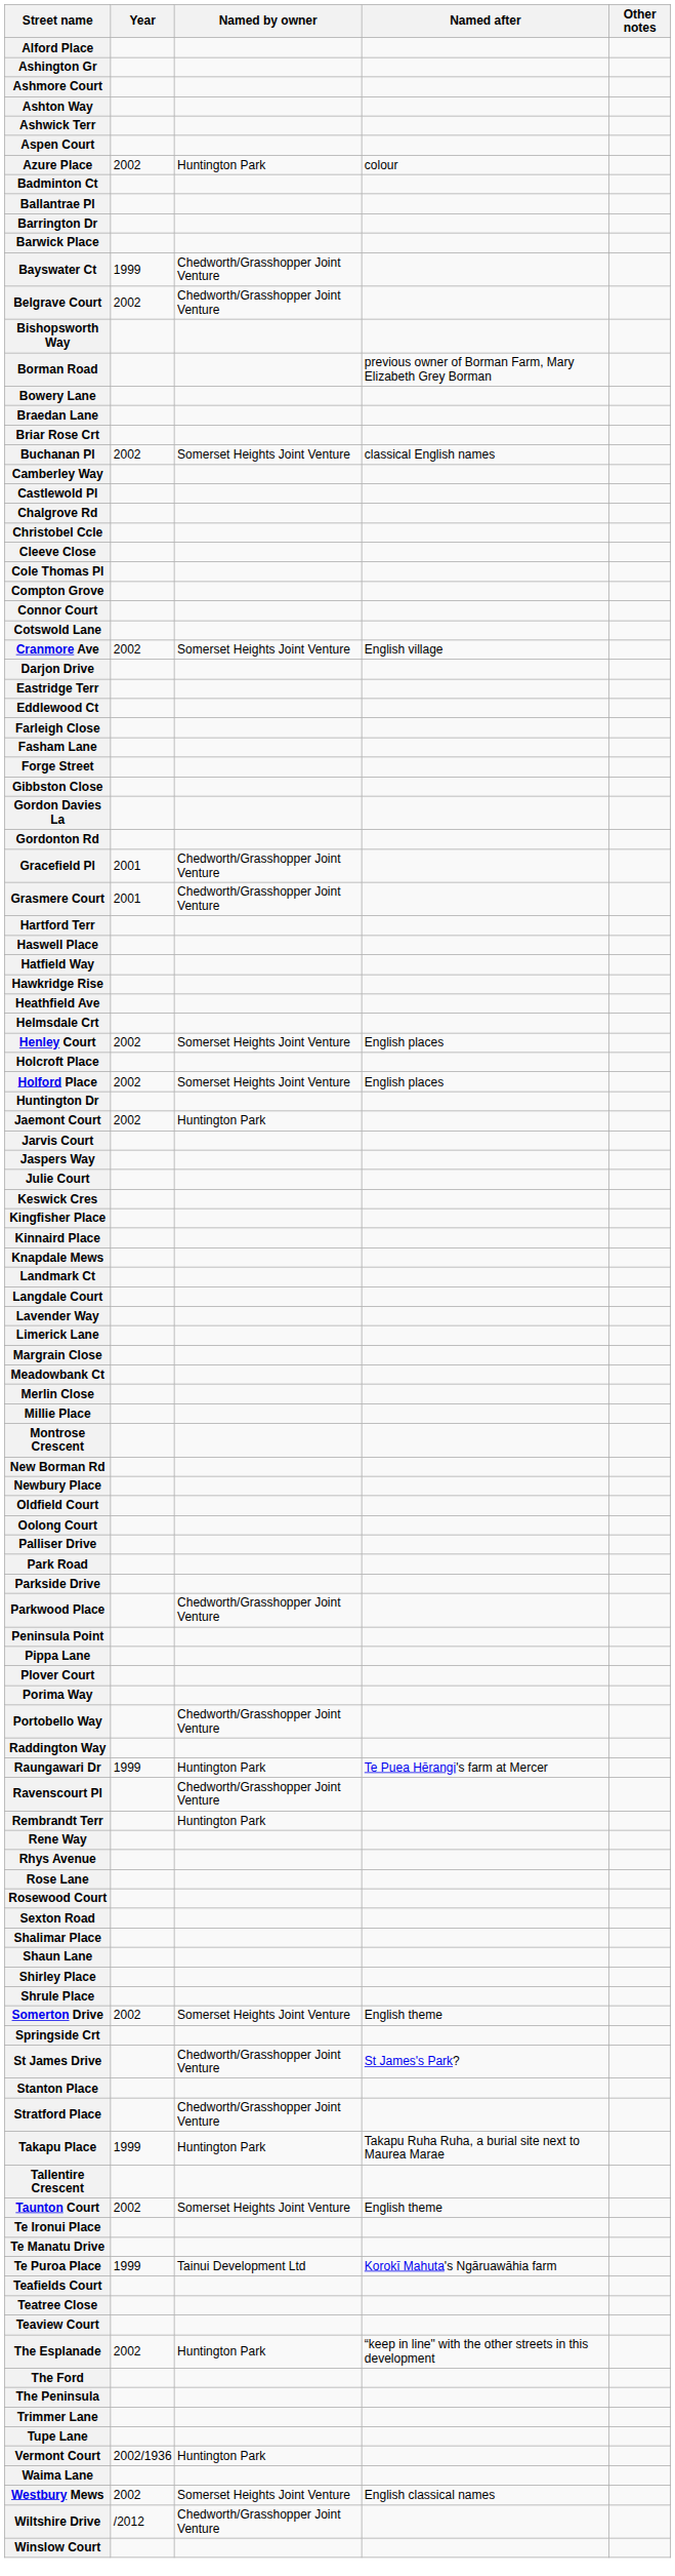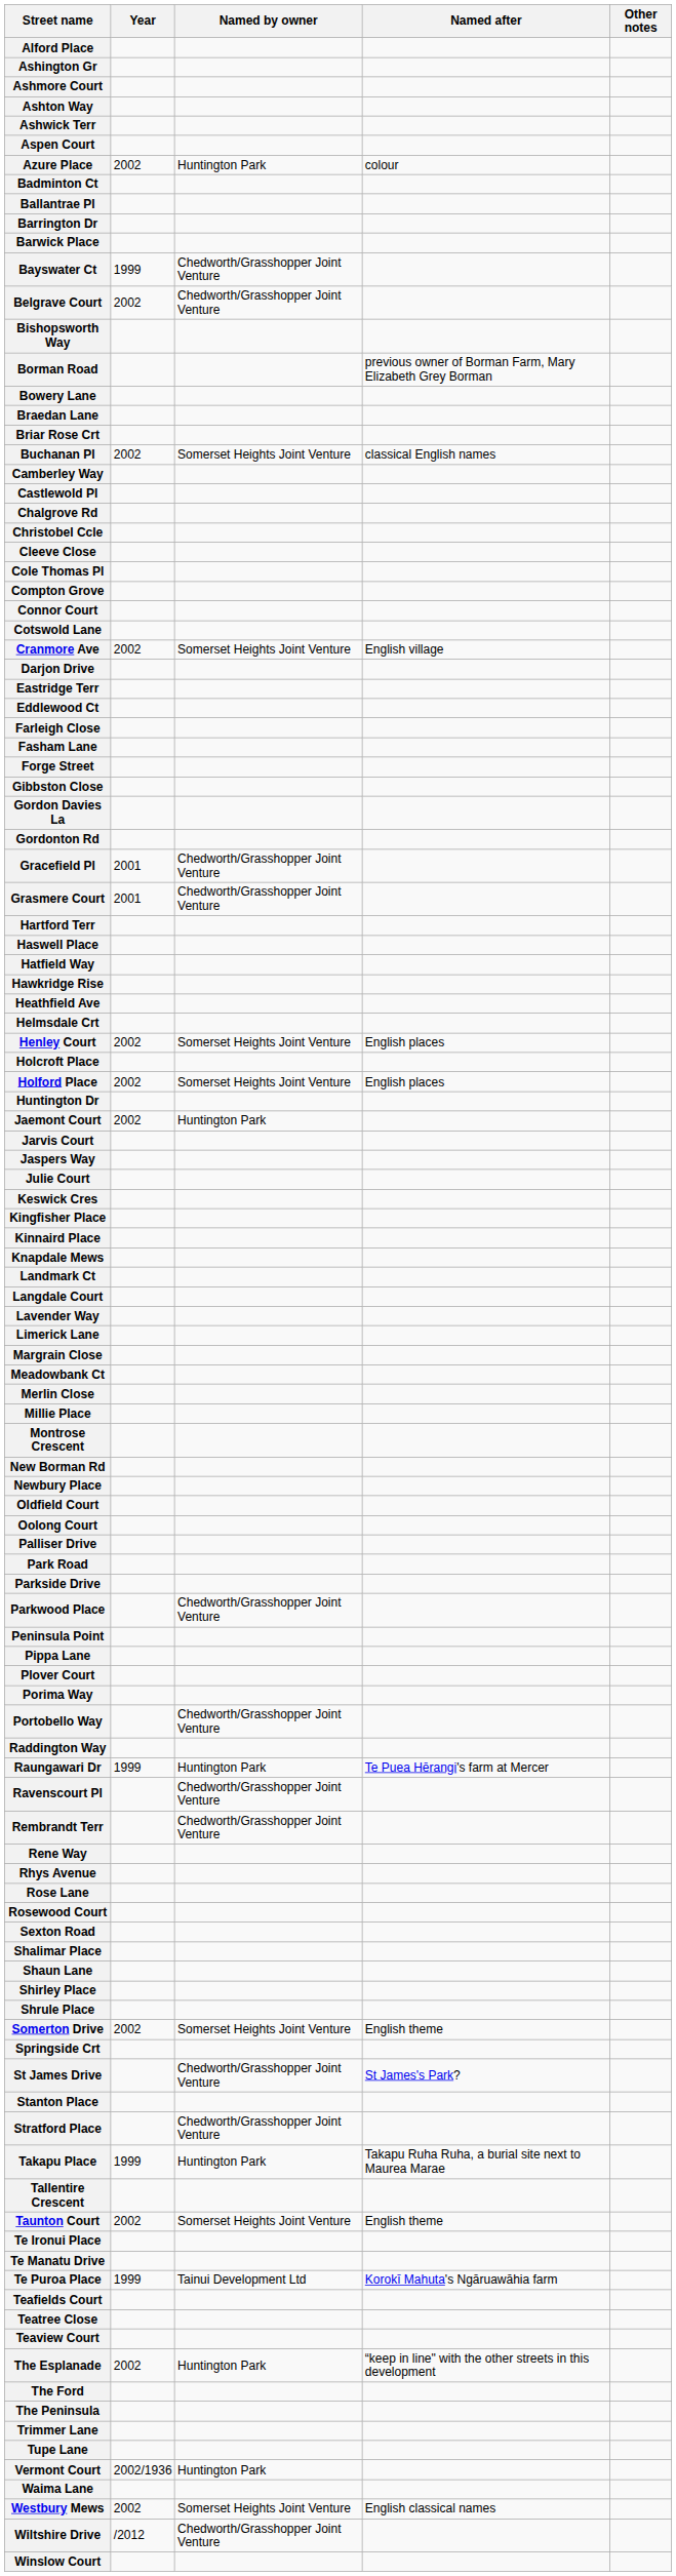 <table class="wikitable sortable" border="1">
 <tr>
 <th>Street name</th>
 <th><strong>Year</strong></th>
 <th><strong>Named by owner</strong></th>
 <th><strong>Named after</strong></th>
 <th><strong>Other notes</strong></th>
 </tr>
 <tr>
 <th>Alford Place</th>
 <td></td>
 <td></td>
 <td></td>
 <td></td>
 </tr>
 <tr>
 <th>Ashington Gr</th>
 <td></td>
 <td></td>
 <td></td>
 <td></td>
 </tr>
 <tr>
 <th>Ashmore Court</th>
 <td></td>
 <td></td>
 <td></td>
 <td></td>
 </tr>
 <tr>
 <th>Ashton Way</th>
 <td></td>
 <td></td>
 <td></td>
 <td></td>
 </tr>
 <tr>
 <th>Ashwick Terr</th>
 <td></td>
 <td></td>
 <td></td>
 <td></td>
 </tr>
 <tr>
 <th>Aspen Court</th>
 <td></td>
 <td></td>
 <td></td>
 <td></td>
 </tr>
 <tr>
 <th>Azure Place</th>
 <td>2002</td>
 <td>Huntington Park</td>
 <td>colour</td>
 <td></td>
 </tr>
 <tr>
 <th>Badminton Ct</th>
 <td></td>
 <td></td>
 <td></td>
 <td></td>
 </tr>
 <tr>
 <th>Ballantrae Pl</th>
 <td></td>
 <td></td>
 <td></td>
 <td></td>
 </tr>
 <tr>
 <th>Barrington Dr</th>
 <td></td>
 <td></td>
 <td></td>
 <td></td>
 </tr>
 <tr>
 <th>Barwick Place</th>
 <td></td>
 <td></td>
 <td></td>
 <td></td>
 </tr>
 <tr>
 <th>Bayswater Ct</th>
 <td>1999</td>
 <td>Chedworth/Grasshopper Joint Venture</td>
 <td></td>
 <td></td>
 </tr>
 <tr>
 <th>Belgrave Court</th>
 <td>2002</td>
 <td>Chedworth/Grasshopper Joint Venture</td>
 <td></td>
 <td></td>
 </tr>
 <tr>
 <th>Bishopsworth Way</th>
 <td></td>
 <td></td>
 <td></td>
 <td></td>
 </tr>
 <tr>
 <th>Borman Road</th>
 <td></td>
 <td></td>
 <td>previous owner of Borman Farm, Mary Elizabeth Grey Borman</td>
 <td></td>
 </tr>
 <tr>
 <th>Bowery Lane</th>
 <td></td>
 <td></td>
 <td></td>
 <td></td>
 </tr>
 <tr>
 <th>Braedan Lane</th>
 <td></td>
 <td></td>
 <td></td>
 <td></td>
 </tr>
 <tr>
 <th>Briar Rose Crt</th>
 <td></td>
 <td></td>
 <td></td>
 <td></td>
 </tr>
 <tr>
 <th>Buchanan Pl</th>
 <td>2002</td>
 <td>Somerset Heights Joint Venture</td>
 <td>classical English names</td>
 <td></td>
 </tr>
 <tr>
 <th>Camberley Way</th>
 <td></td>
 <td></td>
 <td></td>
 <td></td>
 </tr>
 <tr>
 <th>Castlewold Pl</th>
 <td></td>
 <td></td>
 <td></td>
 <td></td>
 </tr>
 <tr>
 <th>Chalgrove Rd</th>
 <td></td>
 <td></td>
 <td></td>
 <td></td>
 </tr>
 <tr>
 <th>Christobel Ccle</th>
 <td></td>
 <td></td>
 <td></td>
 <td></td>
 </tr>
 <tr>
 <th>Cleeve Close</th>
 <td></td>
 <td></td>
 <td></td>
 <td></td>
 </tr>
 <tr>
 <th>Cole Thomas Pl</th>
 <td></td>
 <td></td>
 <td></td>
 <td></td>
 </tr>
 <tr>
 <th>Compton Grove</th>
 <td></td>
 <td></td>
 <td></td>
 <td></td>
 </tr>
 <tr>
 <th>Connor Court</th>
 <td></td>
 <td></td>
 <td></td>
 <td></td>
 </tr>
 <tr>
 <th>Cotswold Lane</th>
 <td></td>
 <td></td>
 <td></td>
 <td></td>
 </tr>
 <tr>
 <th><a href='#'>Cranmore</a> Ave</th>
 <td>2002</td>
 <td>Somerset Heights Joint Venture</td>
 <td>English village</td>
 <td></td>
 </tr>
 <tr>
 <th>Darjon Drive</th>
 <td></td>
 <td></td>
 <td></td>
 <td></td>
 </tr>
 <tr>
 <th>Eastridge Terr</th>
 <td></td>
 <td></td>
 <td></td>
 <td></td>
 </tr>
 <tr>
 <th>Eddlewood Ct</th>
 <td></td>
 <td></td>
 <td></td>
 <td></td>
 </tr>
 <tr>
 <th>Farleigh Close</th>
 <td></td>
 <td></td>
 <td></td>
 <td></td>
 </tr>
 <tr>
 <th>Fasham Lane</th>
 <td></td>
 <td></td>
 <td></td>
 <td></td>
 </tr>
 <tr>
 <th>Forge Street</th>
 <td></td>
 <td></td>
 <td></td>
 <td></td>
 </tr>
 <tr>
 <th>Gibbston Close</th>
 <td></td>
 <td></td>
 <td></td>
 <td></td>
 </tr>
 <tr>
 <th>Gordon Davies La</th>
 <td></td>
 <td></td>
 <td></td>
 <td></td>
 </tr>
 <tr>
 <th>Gordonton Rd</th>
 <td></td>
 <td></td>
 <td></td>
 <td></td>
 </tr>
 <tr>
 <th>Gracefield Pl</th>
 <td>2001</td>
 <td>Chedworth/Grasshopper Joint Venture</td>
 <td></td>
 <td></td>
 </tr>
 <tr>
 <th>Grasmere Court</th>
 <td>2001</td>
 <td>Chedworth/Grasshopper Joint Venture</td>
 <td></td>
 <td></td>
 </tr>
 <tr>
 <th>Hartford Terr</th>
 <td></td>
 <td></td>
 <td></td>
 <td></td>
 </tr>
 <tr>
 <th>Haswell Place</th>
 <td></td>
 <td></td>
 <td></td>
 <td></td>
 </tr>
 <tr>
 <th>Hatfield Way</th>
 <td></td>
 <td></td>
 <td></td>
 <td></td>
 </tr>
 <tr>
 <th>Hawkridge Rise</th>
 <td></td>
 <td></td>
 <td></td>
 <td></td>
 </tr>
 <tr>
 <th>Heathfield Ave</th>
 <td></td>
 <td></td>
 <td></td>
 <td></td>
 </tr>
 <tr>
 <th>Helmsdale Crt</th>
 <td></td>
 <td></td>
 <td></td>
 <td></td>
 </tr>
 <tr>
 <th><a href='#'>Henley</a> Court</th>
 <td>2002</td>
 <td>Somerset Heights Joint Venture</td>
 <td>English places</td>
 <td></td>
 </tr>
 <tr>
 <th>Holcroft Place</th>
 <td></td>
 <td></td>
 <td></td>
 <td></td>
 </tr>
 <tr>
 <th><a href='#'>Holford</a> Place</th>
 <td>2002</td>
 <td>Somerset Heights Joint Venture</td>
 <td>English places</td>
 <td></td>
 </tr>
 <tr>
 <th>Huntington Dr</th>
 <td></td>
 <td></td>
 <td></td>
 <td></td>
 </tr>
 <tr>
 <th>Jaemont Court</th>
 <td>2002</td>
 <td>Huntington Park</td>
 <td></td>
 <td></td>
 </tr>
 <tr>
 <th>Jarvis Court</th>
 <td></td>
 <td></td>
 <td></td>
 <td></td>
 </tr>
 <tr>
 <th>Jaspers Way</th>
 <td></td>
 <td></td>
 <td></td>
 <td></td>
 </tr>
 <tr>
 <th>Julie Court</th>
 <td></td>
 <td></td>
 <td></td>
 <td></td>
 </tr>
 <tr>
 <th>Keswick Cres</th>
 <td></td>
 <td></td>
 <td></td>
 <td></td>
 </tr>
 <tr>
 <th>Kingfisher Place</th>
 <td></td>
 <td></td>
 <td></td>
 <td></td>
 </tr>
 <tr>
 <th>Kinnaird Place</th>
 <td></td>
 <td></td>
 <td></td>
 <td></td>
 </tr>
 <tr>
 <th>Knapdale Mews</th>
 <td></td>
 <td></td>
 <td></td>
 <td></td>
 </tr>
 <tr>
 <th>Landmark Ct</th>
 <td></td>
 <td></td>
 <td></td>
 <td></td>
 </tr>
 <tr>
 <th>Langdale Court</th>
 <td></td>
 <td></td>
 <td></td>
 <td></td>
 </tr>
 <tr>
 <th>Lavender Way</th>
 <td></td>
 <td></td>
 <td></td>
 <td></td>
 </tr>
 <tr>
 <th>Limerick Lane</th>
 <td></td>
 <td></td>
 <td></td>
 <td></td>
 </tr>
 <tr>
 <th>Margrain Close</th>
 <td></td>
 <td></td>
 <td></td>
 <td></td>
 </tr>
 <tr>
 <th>Meadowbank Ct</th>
 <td></td>
 <td></td>
 <td></td>
 <td></td>
 </tr>
 <tr>
 <th>Merlin Close</th>
 <td></td>
 <td></td>
 <td></td>
 <td></td>
 </tr>
 <tr>
 <th>Millie Place</th>
 <td></td>
 <td></td>
 <td></td>
 <td></td>
 </tr>
 <tr>
 <th>Montrose Crescent</th>
 <td></td>
 <td></td>
 <td></td>
 <td></td>
 </tr>
 <tr>
 <th>New Borman Rd</th>
 <td></td>
 <td></td>
 <td></td>
 <td></td>
 </tr>
 <tr>
 <th>Newbury Place</th>
 <td></td>
 <td></td>
 <td></td>
 <td></td>
 </tr>
 <tr>
 <th>Oldfield Court</th>
 <td></td>
 <td></td>
 <td></td>
 <td></td>
 </tr>
 <tr>
 <th>Oolong Court</th>
 <td></td>
 <td></td>
 <td></td>
 <td></td>
 </tr>
 <tr>
 <th>Palliser Drive</th>
 <td></td>
 <td></td>
 <td></td>
 <td></td>
 </tr>
 <tr>
 <th>Park Road</th>
 <td></td>
 <td></td>
 <td></td>
 <td></td>
 </tr>
 <tr>
 <th>Parkside Drive</th>
 <td></td>
 <td></td>
 <td></td>
 <td></td>
 </tr>
 <tr>
 <th>Parkwood Place</th>
 <td></td>
 <td>Chedworth/Grasshopper Joint Venture</td>
 <td></td>
 <td></td>
 </tr>
 <tr>
 <th>Peninsula Point</th>
 <td></td>
 <td></td>
 <td></td>
 <td></td>
 </tr>
 <tr>
 <th>Pippa Lane</th>
 <td></td>
 <td></td>
 <td></td>
 <td></td>
 </tr>
 <tr>
 <th>Plover Court</th>
 <td></td>
 <td></td>
 <td></td>
 <td></td>
 </tr>
 <tr>
 <th>Porima Way</th>
 <td></td>
 <td></td>
 <td></td>
 <td></td>
 </tr>
 <tr>
 <th>Portobello Way</th>
 <td></td>
 <td>Chedworth/Grasshopper Joint Venture</td>
 <td></td>
 <td></td>
 </tr>
 <tr>
 <th>Raddington Way</th>
 <td></td>
 <td></td>
 <td></td>
 <td></td>
 </tr>
 <tr>
 <th>Raungawari Dr</th>
 <td>1999</td>
 <td>Huntington Park</td>
 <td><a href='#'>Te Puea Hērangi</a>'s farm at Mercer</td>
 <td></td>
 </tr>
 <tr>
 <th>Ravenscourt Pl</th>
 <td></td>
 <td>Chedworth/Grasshopper Joint Venture</td>
 <td></td>
 <td></td>
 </tr>
 <tr>
 <th>Rembrandt Terr</th>
 <td></td>
-<td>Huntington Park</td>
+<td>Chedworth/Grasshopper Joint Venture</td>
 <td></td>
 <td></td>
 </tr>
 <tr>
 <th>Rene Way</th>
 <td></td>
 <td></td>
 <td></td>
 <td></td>
 </tr>
 <tr>
 <th>Rhys Avenue</th>
 <td></td>
 <td></td>
 <td></td>
 <td></td>
 </tr>
 <tr>
 <th>Rose Lane</th>
 <td></td>
 <td></td>
 <td></td>
 <td></td>
 </tr>
 <tr>
 <th>Rosewood Court</th>
 <td></td>
 <td></td>
 <td></td>
 <td></td>
 </tr>
 <tr>
 <th>Sexton Road</th>
 <td></td>
 <td></td>
 <td></td>
 <td></td>
 </tr>
 <tr>
 <th>Shalimar Place</th>
 <td></td>
 <td></td>
 <td></td>
 <td></td>
 </tr>
 <tr>
 <th>Shaun Lane</th>
 <td></td>
 <td></td>
 <td></td>
 <td></td>
 </tr>
 <tr>
 <th>Shirley Place</th>
 <td></td>
 <td></td>
 <td></td>
 <td></td>
 </tr>
 <tr>
 <th>Shrule Place</th>
 <td></td>
 <td></td>
 <td></td>
 <td></td>
 </tr>
 <tr>
 <th><a href='#'>Somerton</a> Drive</th>
 <td>2002</td>
 <td>Somerset Heights Joint Venture</td>
 <td>English theme</td>
 <td></td>
 </tr>
 <tr>
 <th>Springside Crt</th>
 <td></td>
 <td></td>
 <td></td>
 <td></td>
 </tr>
 <tr>
 <th>St James Drive</th>
 <td></td>
 <td>Chedworth/Grasshopper Joint Venture</td>
 <td><a href='#'>St James's Park</a>?</td>
 <td></td>
 </tr>
 <tr>
 <th>Stanton Place</th>
 <td></td>
 <td></td>
 <td></td>
 <td></td>
 </tr>
 <tr>
 <th>Stratford Place</th>
 <td></td>
 <td>Chedworth/Grasshopper Joint Venture</td>
 <td></td>
 <td></td>
 </tr>
 <tr>
 <th>Takapu Place</th>
 <td>1999</td>
 <td>Huntington Park</td>
 <td>Takapu Ruha Ruha, a burial site next to Maurea Marae</td>
 <td></td>
 </tr>
 <tr>
 <th>Tallentire Crescent</th>
 <td></td>
 <td></td>
 <td></td>
 <td></td>
 </tr>
 <tr>
 <th><a href='#'>Taunton</a> Court</th>
 <td>2002</td>
 <td>Somerset Heights Joint Venture</td>
 <td>English theme</td>
 <td></td>
 </tr>
 <tr>
 <th>Te Ironui Place</th>
 <td></td>
 <td></td>
 <td></td>
 <td></td>
 </tr>
 <tr>
 <th>Te Manatu Drive</th>
 <td></td>
 <td></td>
 <td></td>
 <td></td>
 </tr>
 <tr>
 <th>Te Puroa Place</th>
 <td>1999</td>
 <td>Tainui Development Ltd</td>
 <td><a href='#'>Korokī Mahuta</a>'s Ngāruawāhia farm</td>
 <td></td>
 </tr>
 <tr>
 <th>Teafields Court</th>
 <td></td>
 <td></td>
 <td></td>
 <td></td>
 </tr>
 <tr>
 <th>Teatree Close</th>
 <td></td>
 <td></td>
 <td></td>
 <td></td>
 </tr>
 <tr>
 <th>Teaview Court</th>
 <td></td>
 <td></td>
 <td></td>
 <td></td>
 </tr>
 <tr>
 <th>The Esplanade</th>
 <td>2002</td>
 <td>Huntington Park</td>
 <td>“keep in line" with the other streets in this development</td>
 <td></td>
 </tr>
 <tr>
 <th>The Ford</th>
 <td></td>
 <td></td>
 <td></td>
 <td></td>
 </tr>
 <tr>
 <th>The Peninsula</th>
 <td></td>
 <td></td>
 <td></td>
 <td></td>
 </tr>
 <tr>
 <th>Trimmer Lane</th>
 <td></td>
 <td></td>
 <td></td>
 <td></td>
 </tr>
 <tr>
 <th>Tupe Lane</th>
 <td></td>
 <td></td>
 <td></td>
 <td></td>
 </tr>
 <tr>
 <th>Vermont Court</th>
 <td>2002/1936</td>
 <td>Huntington Park</td>
 <td></td>
 <td></td>
 </tr>
 <tr>
 <th>Waima Lane</th>
 <td></td>
 <td></td>
 <td></td>
 <td></td>
 </tr>
 <tr>
 <th><a href='#'>Westbury</a> Mews</th>
 <td>2002</td>
 <td>Somerset Heights Joint Venture</td>
 <td>English classical names</td>
 <td></td>
 </tr>
 <tr>
 <th>Wiltshire Drive</th>
 <td>/2012</td>
 <td>Chedworth/Grasshopper Joint Venture</td>
 <td></td>
 <td></td>
 </tr>
 <tr>
 <th>Winslow Court</th>
 <td></td>
 <td></td>
 <td></td>
 <td></td>
 </tr>
 </table>
